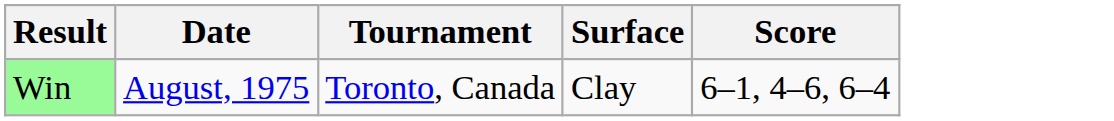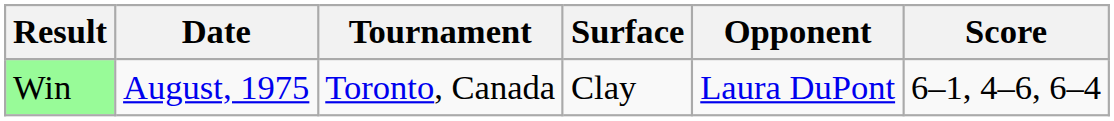 <table class="sortable wikitable">
 <tr>
 <th>Result</th>
 <th>Date</th>
 <th>Tournament</th>
 <th>Surface</th>
+<th>Opponent</th>
 <th class="unsortable">Score</th>
 </tr>
 <tr>
 <td style="background:#98FB98;">Win</td>
 <td><a href='#'>August, 1975</a></td>
 <td><a href='#'>Toronto</a>, Canada</td>
 <td>Clay</td>
+<td> <a href='#'>Laura DuPont</a></td>
 <td>6–1, 4–6, 6–4</td>
 </tr>
 </table>
